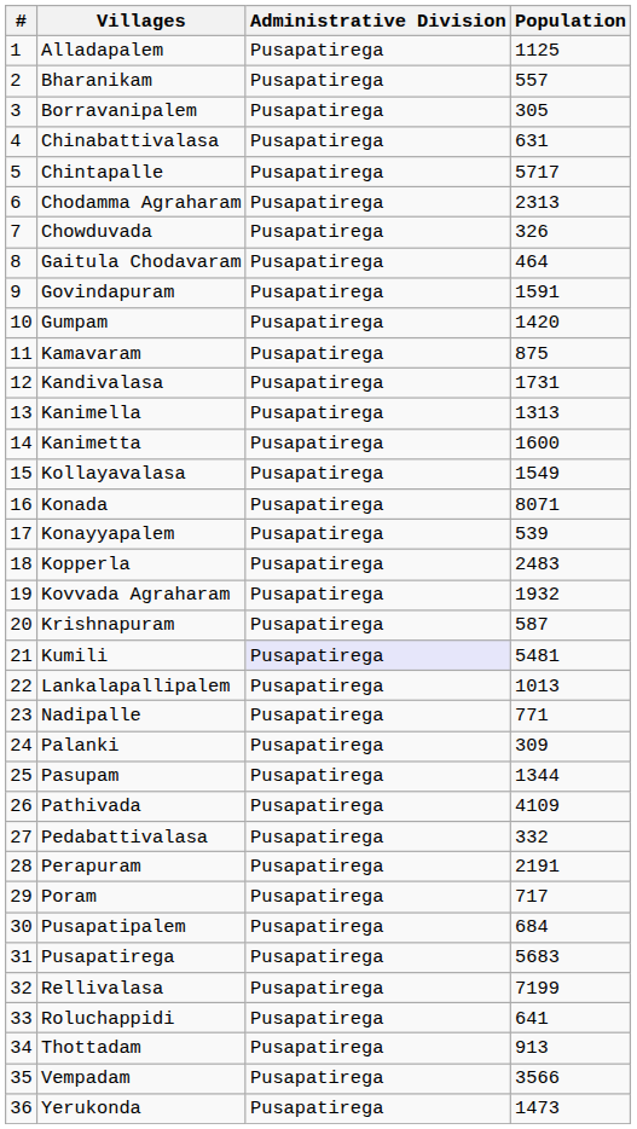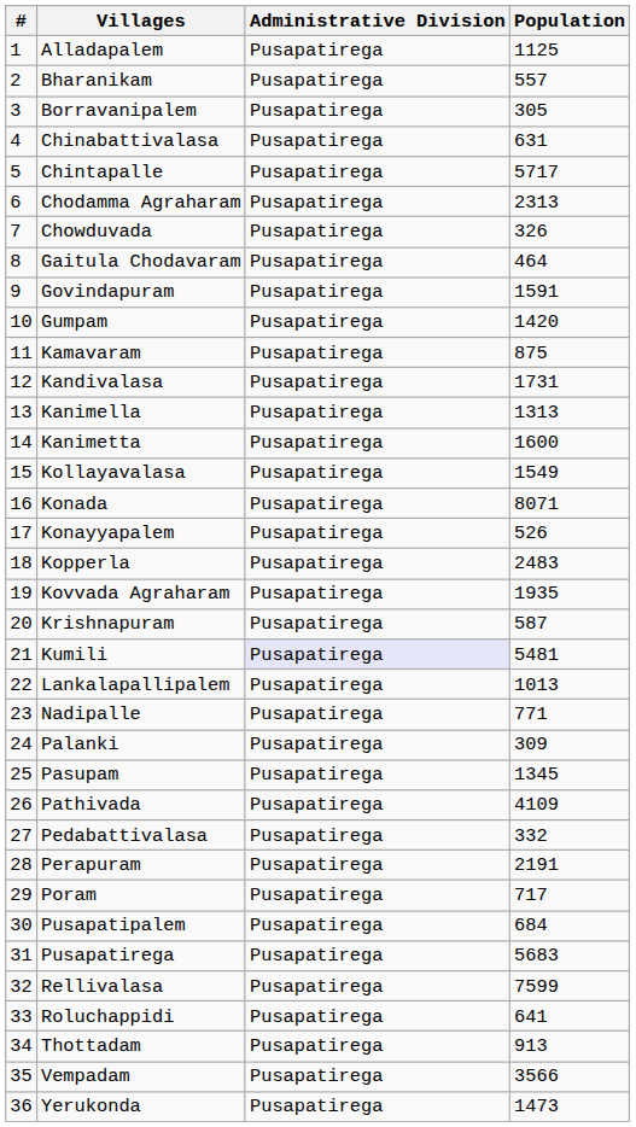 <table class="wikitable collapsible">
 <tr>
 <th>#</th>
 <th>Villages</th>
 <th>Administrative Division</th>
 <th>Population</th>
 </tr>
 <tr>
 <td>1</td>
 <td>Alladapalem</td>
 <td>Pusapatirega</td>
 <td>1125</td>
 </tr>
 <tr>
 <td>2</td>
 <td>Bharanikam</td>
 <td>Pusapatirega</td>
 <td>557</td>
 </tr>
 <tr>
 <td>3</td>
 <td>Borravanipalem</td>
 <td>Pusapatirega</td>
 <td>305</td>
 </tr>
 <tr>
 <td>4</td>
 <td>Chinabattivalasa</td>
 <td>Pusapatirega</td>
 <td>631</td>
 </tr>
 <tr>
 <td>5</td>
 <td>Chintapalle</td>
 <td>Pusapatirega</td>
 <td>5717</td>
 </tr>
 <tr>
 <td>6</td>
 <td>Chodamma Agraharam</td>
 <td>Pusapatirega</td>
 <td>2313</td>
 </tr>
 <tr>
 <td>7</td>
 <td>Chowduvada</td>
 <td>Pusapatirega</td>
 <td>326</td>
 </tr>
 <tr>
 <td>8</td>
 <td>Gaitula Chodavaram</td>
 <td>Pusapatirega</td>
 <td>464</td>
 </tr>
 <tr>
 <td>9</td>
 <td>Govindapuram</td>
 <td>Pusapatirega</td>
 <td>1591</td>
 </tr>
 <tr>
 <td>10</td>
 <td>Gumpam</td>
 <td>Pusapatirega</td>
 <td>1420</td>
 </tr>
 <tr>
 <td>11</td>
 <td>Kamavaram</td>
 <td>Pusapatirega</td>
 <td>875</td>
 </tr>
 <tr>
 <td>12</td>
 <td>Kandivalasa</td>
 <td>Pusapatirega</td>
 <td>1731</td>
 </tr>
 <tr>
 <td>13</td>
 <td>Kanimella</td>
 <td>Pusapatirega</td>
 <td>1313</td>
 </tr>
 <tr>
 <td>14</td>
 <td>Kanimetta</td>
 <td>Pusapatirega</td>
 <td>1600</td>
 </tr>
 <tr>
 <td>15</td>
 <td>Kollayavalasa</td>
 <td>Pusapatirega</td>
 <td>1549</td>
 </tr>
 <tr>
 <td>16</td>
 <td>Konada</td>
 <td>Pusapatirega</td>
 <td>8071</td>
 </tr>
 <tr>
 <td>17</td>
 <td>Konayyapalem</td>
 <td>Pusapatirega</td>
-<td>539</td>
+<td>526</td>
 </tr>
 <tr>
 <td>18</td>
 <td>Kopperla</td>
 <td>Pusapatirega</td>
 <td>2483</td>
 </tr>
 <tr>
 <td>19</td>
 <td>Kovvada Agraharam</td>
 <td>Pusapatirega</td>
-<td>1932</td>
+<td>1935</td>
 </tr>
 <tr>
 <td>20</td>
 <td>Krishnapuram</td>
 <td>Pusapatirega</td>
 <td>587</td>
 </tr>
 <tr>
 <td>21</td>
 <td>Kumili</td>
 <td style="background: lavender;">Pusapatirega</td>
 <td>5481</td>
 </tr>
 <tr>
 <td>22</td>
 <td>Lankalapallipalem</td>
 <td>Pusapatirega</td>
 <td>1013</td>
 </tr>
 <tr>
 <td>23</td>
 <td>Nadipalle</td>
 <td>Pusapatirega</td>
 <td>771</td>
 </tr>
 <tr>
 <td>24</td>
 <td>Palanki</td>
 <td>Pusapatirega</td>
 <td>309</td>
 </tr>
 <tr>
 <td>25</td>
 <td>Pasupam</td>
 <td>Pusapatirega</td>
-<td>1344</td>
+<td>1345</td>
 </tr>
 <tr>
 <td>26</td>
 <td>Pathivada</td>
 <td>Pusapatirega</td>
 <td>4109</td>
 </tr>
 <tr>
 <td>27</td>
 <td>Pedabattivalasa</td>
 <td>Pusapatirega</td>
 <td>332</td>
 </tr>
 <tr>
 <td>28</td>
 <td>Perapuram</td>
 <td>Pusapatirega</td>
 <td>2191</td>
 </tr>
 <tr>
 <td>29</td>
 <td>Poram</td>
 <td>Pusapatirega</td>
 <td>717</td>
 </tr>
 <tr>
 <td>30</td>
 <td>Pusapatipalem</td>
 <td>Pusapatirega</td>
 <td>684</td>
 </tr>
 <tr>
 <td>31</td>
 <td>Pusapatirega</td>
 <td>Pusapatirega</td>
 <td>5683</td>
 </tr>
 <tr>
 <td>32</td>
 <td>Rellivalasa</td>
 <td>Pusapatirega</td>
-<td>7199</td>
+<td>7599</td>
 </tr>
 <tr>
 <td>33</td>
 <td>Roluchappidi</td>
 <td>Pusapatirega</td>
 <td>641</td>
 </tr>
 <tr>
 <td>34</td>
 <td>Thottadam</td>
 <td>Pusapatirega</td>
 <td>913</td>
 </tr>
 <tr>
 <td>35</td>
 <td>Vempadam</td>
 <td>Pusapatirega</td>
 <td>3566</td>
 </tr>
 <tr>
 <td>36</td>
 <td>Yerukonda</td>
 <td>Pusapatirega</td>
 <td>1473</td>
 </tr>
 </table>
